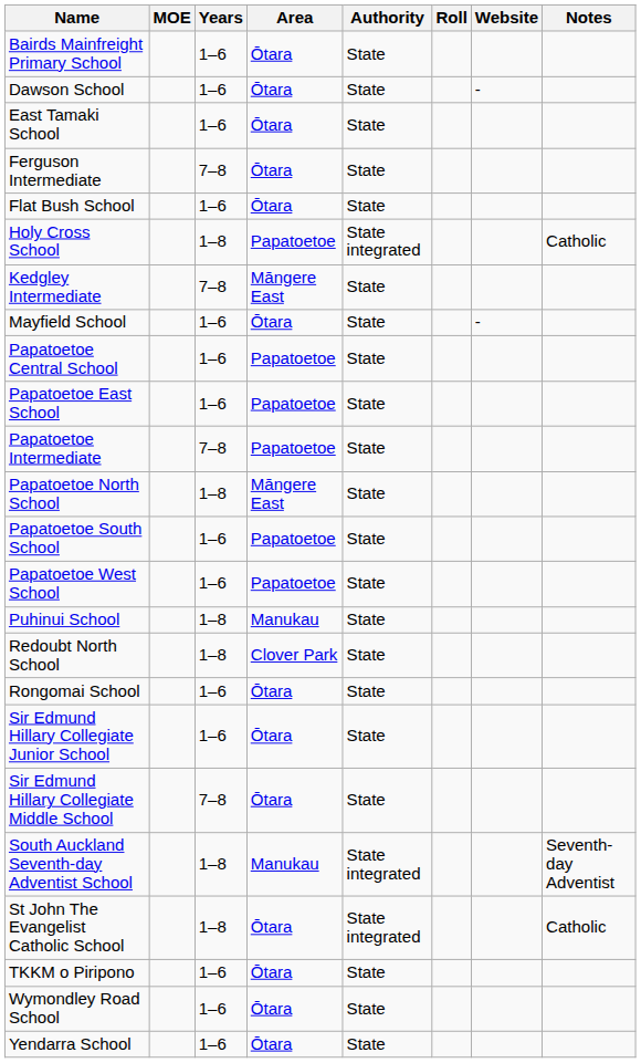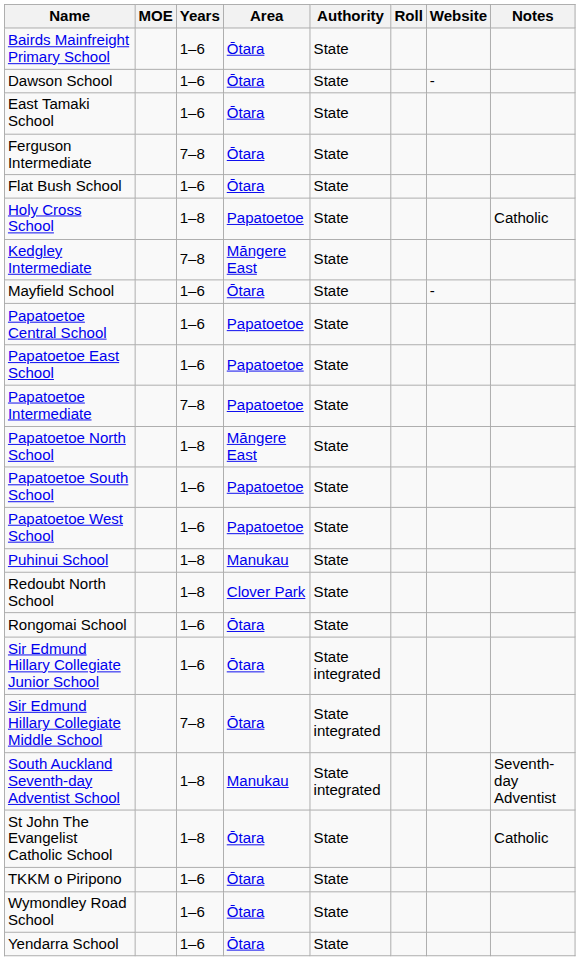 <table class="wikitable sortable">
 <tr>
 <th>Name</th>
 <th>MOE</th>
 <th>Years</th>
 <th>Area</th>
 <th>Authority</th>
 <th>Roll</th>
 <th>Website</th>
 <th>Notes</th>
 </tr>
 <tr>
 <td><a href='#'>Bairds Mainfreight Primary School</a></td>
 <td></td>
 <td>1–6</td>
 <td><a href='#'>Ōtara</a></td>
 <td>State</td>
 <td></td>
 <td></td>
 <td></td>
 </tr>
 <tr>
 <td>Dawson School</td>
 <td></td>
 <td>1–6</td>
 <td><a href='#'>Ōtara</a></td>
 <td>State</td>
 <td></td>
 <td>-</td>
 <td></td>
 </tr>
 <tr>
 <td>East Tamaki School</td>
 <td></td>
 <td>1–6</td>
 <td><a href='#'>Ōtara</a></td>
 <td>State</td>
 <td></td>
 <td></td>
 <td></td>
 </tr>
 <tr>
 <td>Ferguson Intermediate</td>
 <td></td>
 <td>7–8</td>
 <td><a href='#'>Ōtara</a></td>
 <td>State</td>
 <td></td>
 <td></td>
 <td></td>
 </tr>
 <tr>
 <td>Flat Bush School</td>
 <td></td>
 <td>1–6</td>
 <td><a href='#'>Ōtara</a></td>
 <td>State</td>
 <td></td>
 <td></td>
 <td></td>
 </tr>
 <tr>
 <td><a href='#'>Holy Cross School</a></td>
 <td></td>
 <td>1–8</td>
 <td><a href='#'>Papatoetoe</a></td>
-<td>State integrated</td>
+<td>State</td>
 <td></td>
 <td></td>
 <td>Catholic</td>
 </tr>
 <tr>
 <td><a href='#'>Kedgley Intermediate</a></td>
 <td></td>
 <td>7–8</td>
 <td><a href='#'>Māngere East</a></td>
 <td>State</td>
 <td></td>
 <td></td>
 <td></td>
 </tr>
 <tr>
 <td>Mayfield School</td>
 <td></td>
 <td>1–6</td>
 <td><a href='#'>Ōtara</a></td>
 <td>State</td>
 <td></td>
 <td>-</td>
 <td></td>
 </tr>
 <tr>
 <td><a href='#'>Papatoetoe Central School</a></td>
 <td></td>
 <td>1–6</td>
 <td><a href='#'>Papatoetoe</a></td>
 <td>State</td>
 <td></td>
 <td></td>
 <td></td>
 </tr>
 <tr>
 <td><a href='#'>Papatoetoe East School</a></td>
 <td></td>
 <td>1–6</td>
 <td><a href='#'>Papatoetoe</a></td>
 <td>State</td>
 <td></td>
 <td></td>
 <td></td>
 </tr>
 <tr>
 <td><a href='#'>Papatoetoe Intermediate</a></td>
 <td></td>
 <td>7–8</td>
 <td><a href='#'>Papatoetoe</a></td>
 <td>State</td>
 <td></td>
 <td></td>
 <td></td>
 </tr>
 <tr>
 <td><a href='#'>Papatoetoe North School</a></td>
 <td></td>
 <td>1–8</td>
 <td><a href='#'>Māngere East</a></td>
 <td>State</td>
 <td></td>
 <td></td>
 <td></td>
 </tr>
 <tr>
 <td><a href='#'>Papatoetoe South School</a></td>
 <td></td>
 <td>1–6</td>
 <td><a href='#'>Papatoetoe</a></td>
 <td>State</td>
 <td></td>
 <td></td>
 <td></td>
 </tr>
 <tr>
 <td><a href='#'>Papatoetoe West School</a></td>
 <td></td>
 <td>1–6</td>
 <td><a href='#'>Papatoetoe</a></td>
 <td>State</td>
 <td></td>
 <td></td>
 <td></td>
 </tr>
 <tr>
 <td><a href='#'>Puhinui School</a></td>
 <td></td>
 <td>1–8</td>
 <td><a href='#'>Manukau</a></td>
 <td>State</td>
 <td></td>
 <td></td>
 <td></td>
 </tr>
 <tr>
 <td>Redoubt North School</td>
 <td></td>
 <td>1–8</td>
 <td><a href='#'>Clover Park</a></td>
 <td>State</td>
 <td></td>
 <td></td>
 <td></td>
 </tr>
 <tr>
 <td>Rongomai School</td>
 <td></td>
 <td>1–6</td>
 <td><a href='#'>Ōtara</a></td>
 <td>State</td>
 <td></td>
 <td></td>
 <td></td>
 </tr>
 <tr>
 <td><a href='#'>Sir Edmund Hillary Collegiate Junior School</a></td>
 <td></td>
 <td>1–6</td>
 <td><a href='#'>Ōtara</a></td>
-<td>State</td>
+<td>State integrated</td>
 <td></td>
 <td></td>
 <td></td>
 </tr>
 <tr>
 <td><a href='#'>Sir Edmund Hillary Collegiate Middle School</a></td>
 <td></td>
 <td>7–8</td>
 <td><a href='#'>Ōtara</a></td>
-<td>State</td>
+<td>State integrated</td>
 <td></td>
 <td></td>
 <td></td>
 </tr>
 <tr>
 <td><a href='#'>South Auckland Seventh-day Adventist School</a></td>
 <td></td>
 <td>1–8</td>
 <td><a href='#'>Manukau</a></td>
 <td>State integrated</td>
 <td></td>
 <td></td>
 <td>Seventh-day Adventist</td>
 </tr>
 <tr>
 <td>St John The Evangelist Catholic School</td>
 <td></td>
 <td>1–8</td>
 <td><a href='#'>Ōtara</a></td>
-<td>State integrated</td>
+<td>State</td>
 <td></td>
 <td></td>
 <td>Catholic</td>
 </tr>
 <tr>
 <td>TKKM o Piripono</td>
 <td></td>
 <td>1–6</td>
 <td><a href='#'>Ōtara</a></td>
 <td>State</td>
 <td></td>
 <td></td>
 <td></td>
 </tr>
 <tr>
 <td>Wymondley Road School</td>
 <td></td>
 <td>1–6</td>
 <td><a href='#'>Ōtara</a></td>
 <td>State</td>
 <td></td>
 <td></td>
 <td></td>
 </tr>
 <tr>
 <td>Yendarra School</td>
 <td></td>
 <td>1–6</td>
 <td><a href='#'>Ōtara</a></td>
 <td>State</td>
 <td></td>
 <td></td>
 <td></td>
 </tr>
 </table>
